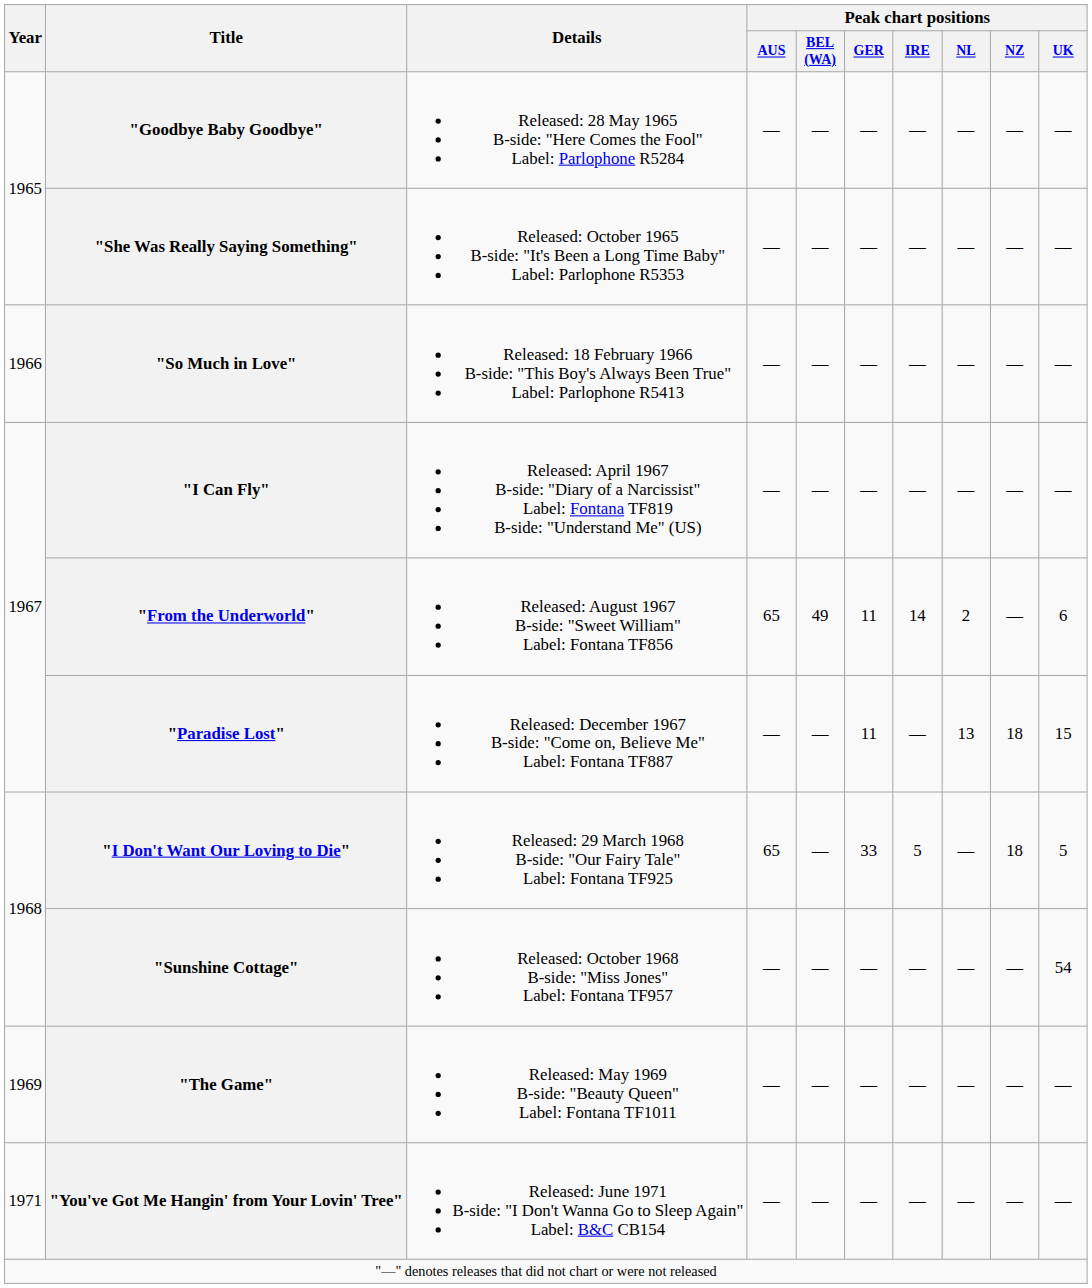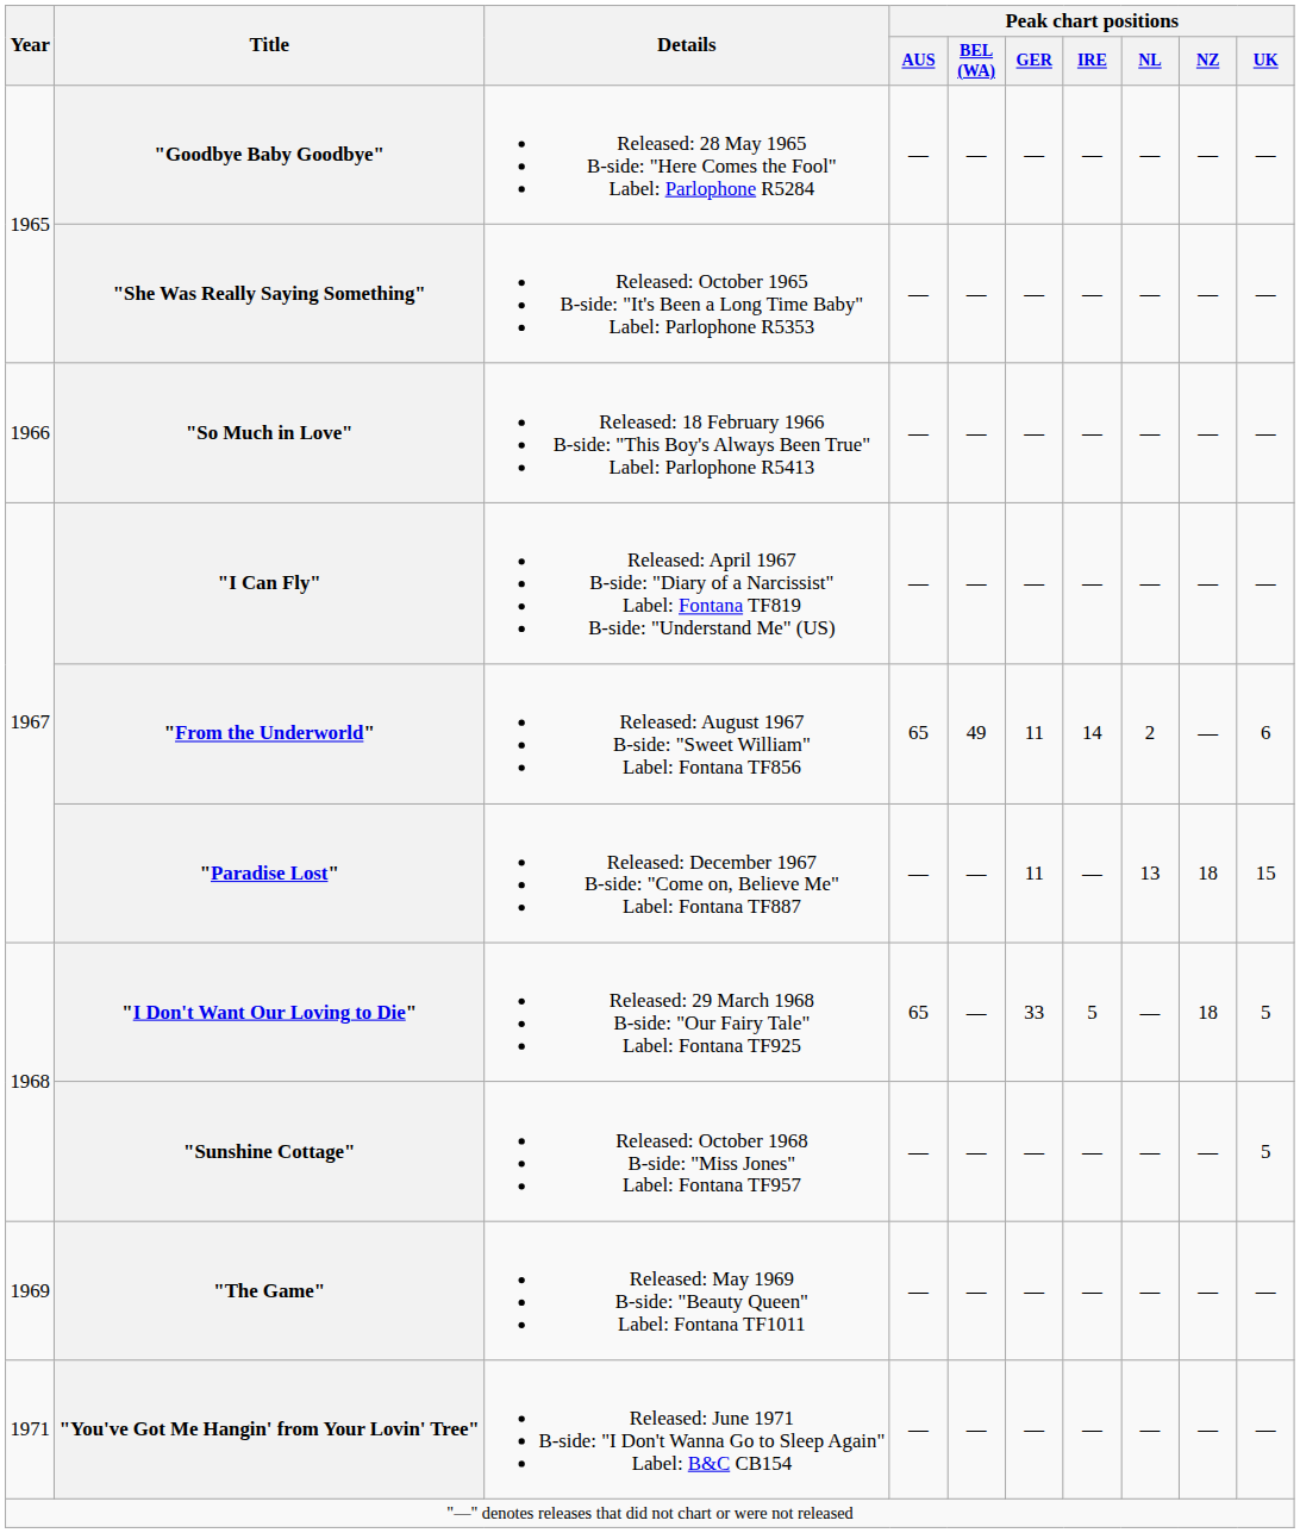 <table class="wikitable plainrowheaders" style="text-align:center">
 <tr>
 <th scope="col" rowspan="2">Year</th>
 <th scope="col" rowspan="2">Title</th>
 <th scope="col" rowspan="2">Details</th>
 <th scope="col" colspan="7">Peak chart positions</th>
 </tr>
 <tr style="font-size:smaller;">
 <th scope="col" style="width:3em;"><a href='#'>AUS</a><br></th>
 <th scope="col" style="width:3em;"><a href='#'>BEL<br>(WA)</a><br></th>
 <th scope="col" style="width:3em;"><a href='#'>GER</a><br></th>
 <th scope="col" style="width:3em;"><a href='#'>IRE</a><br></th>
 <th scope="col" style="width:3em;"><a href='#'>NL</a><br></th>
 <th scope="col" style="width:3em;"><a href='#'>NZ</a><br></th>
 <th scope="col" style="width:3em;"><a href='#'>UK</a><br></th>
 </tr>
 <tr>
 <td rowspan="2">1965</td>
 <th scope="row">"Goodbye Baby Goodbye"</th>
 <td><br><ul><li>Released: 28 May 1965</li><li>B-side: "Here Comes the Fool"</li><li>Label: <a href='#'>Parlophone</a> R5284</li></ul></td>
 <td>—</td>
 <td>—</td>
 <td>—</td>
 <td>—</td>
 <td>—</td>
 <td>—</td>
 <td>—</td>
 </tr>
 <tr>
 <th scope="row">"She Was Really Saying Something"</th>
 <td><br><ul><li>Released: October 1965</li><li>B-side: "It's Been a Long Time Baby"</li><li>Label: Parlophone R5353</li></ul></td>
 <td>—</td>
 <td>—</td>
 <td>—</td>
 <td>—</td>
 <td>—</td>
 <td>—</td>
 <td>—</td>
 </tr>
 <tr>
 <td>1966</td>
 <th scope="row">"So Much in Love"</th>
 <td><br><ul><li>Released: 18 February 1966</li><li>B-side: "This Boy's Always Been True"</li><li>Label: Parlophone R5413</li></ul></td>
 <td>—</td>
 <td>—</td>
 <td>—</td>
 <td>—</td>
 <td>—</td>
 <td>—</td>
 <td>—</td>
 </tr>
 <tr>
 <td rowspan="3">1967</td>
 <th scope="row">"I Can Fly"</th>
 <td><br><ul><li>Released: April 1967</li><li>B-side: "Diary of a Narcissist"</li><li>Label: <a href='#'>Fontana</a> TF819</li><li>B-side: "Understand Me" (US)</li></ul></td>
 <td>—</td>
 <td>—</td>
 <td>—</td>
 <td>—</td>
 <td>—</td>
 <td>—</td>
 <td>—</td>
 </tr>
 <tr>
 <th scope="row">"<a href='#'>From the Underworld</a>"</th>
 <td><br><ul><li>Released: August 1967</li><li>B-side: "Sweet William"</li><li>Label: Fontana TF856</li></ul></td>
 <td>65</td>
 <td>49</td>
 <td>11</td>
 <td>14</td>
 <td>2</td>
 <td>—</td>
 <td>6</td>
 </tr>
 <tr>
 <th scope="row">"<a href='#'>Paradise Lost</a>"</th>
 <td><br><ul><li>Released: December 1967</li><li>B-side: "Come on, Believe Me"</li><li>Label: Fontana TF887</li></ul></td>
 <td>—</td>
 <td>—</td>
 <td>11</td>
 <td>—</td>
 <td>13</td>
 <td>18</td>
 <td>15</td>
 </tr>
 <tr>
 <td rowspan="2">1968</td>
 <th scope="row">"<a href='#'>I Don't Want Our Loving to Die</a>"</th>
 <td><br><ul><li>Released: 29 March 1968</li><li>B-side: "Our Fairy Tale"</li><li>Label: Fontana TF925</li></ul></td>
 <td>65</td>
 <td>—</td>
 <td>33</td>
 <td>5</td>
 <td>—</td>
 <td>18</td>
 <td>5</td>
 </tr>
 <tr>
 <th scope="row">"Sunshine Cottage"</th>
 <td><br><ul><li>Released: October 1968</li><li>B-side: "Miss Jones"</li><li>Label: Fontana TF957</li></ul></td>
 <td>—</td>
 <td>—</td>
 <td>—</td>
 <td>—</td>
 <td>—</td>
 <td>—</td>
-<td>54</td>
+<td>5</td>
 </tr>
 <tr>
 <td>1969</td>
 <th scope="row">"The Game"</th>
 <td><br><ul><li>Released: May 1969</li><li>B-side: "Beauty Queen"</li><li>Label: Fontana TF1011</li></ul></td>
 <td>—</td>
 <td>—</td>
 <td>—</td>
 <td>—</td>
 <td>—</td>
 <td>—</td>
 <td>—</td>
 </tr>
 <tr>
 <td>1971</td>
 <th scope="row">"You've Got Me Hangin' from Your Lovin' Tree"</th>
 <td><br><ul><li>Released: June 1971</li><li>B-side: "I Don't Wanna Go to Sleep Again"</li><li>Label: <a href='#'>B&C</a> CB154</li></ul></td>
 <td>—</td>
 <td>—</td>
 <td>—</td>
 <td>—</td>
 <td>—</td>
 <td>—</td>
 <td>—</td>
 </tr>
 <tr>
 <td colspan="10" style="font-size:85%">"—" denotes releases that did not chart or were not released</td>
 </tr>
 </table>
